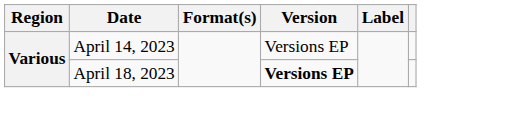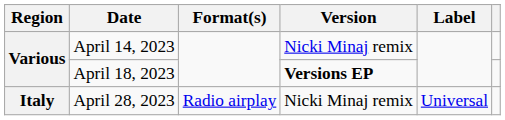 <table class="wikitable plainrowheaders">
 <tr>
 <th scope="col">Region</th>
 <th scope="col">Date</th>
 <th scope="col">Format(s)</th>
 <th scope="col">Version</th>
 <th scope="col">Label</th>
 <th scope="col"></th>
 </tr>
 <tr>
 <th rowspan="2" scope="row">Various</th>
 <td>April 14, 2023</td>
 <td rowspan="2"></td>
-<td>Versions EP</td>
+<td><a href='#'>Nicki Minaj</a> remix</td>
 <td rowspan="2"></td>
 <td align="center"></td>
 </tr>
 <tr>
 <td>April 18, 2023</td>
 <td><strong>Versions EP</strong></td>
 <td align="center"></td>
 </tr>
+<tr>
+<th scope="row">Italy</th>
+<td>April 28, 2023</td>
+<td><a href='#'>Radio airplay</a></td>
+<td>Nicki Minaj remix</td>
+<td><a href='#'>Universal</a></td>
+<td align="center"></td>
+</tr>
 </table>
